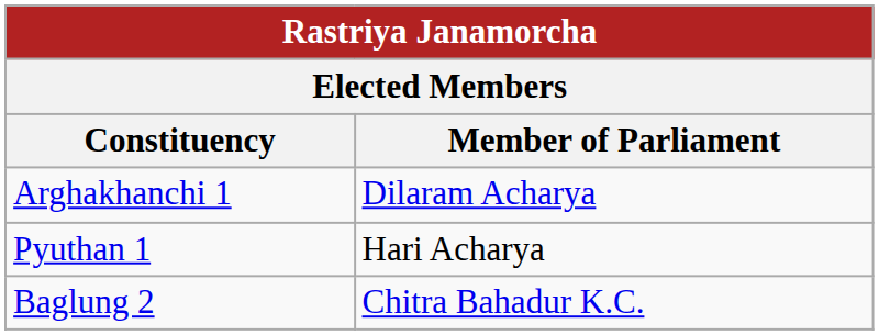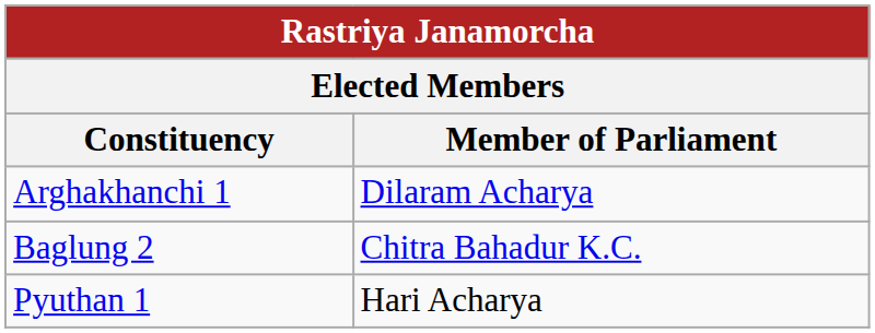 <table role="presentation" class="wikitable mw-collapsible mw-collapsed">
 <tr>
 <th colspan="2" style="width: 300pt; background:firebrick; color: white;">Rastriya Janamorcha</th>
 </tr>
 <tr>
 <th colspan="2">Elected Members</th>
 </tr>
 <tr>
 <th>Constituency</th>
 <th>Member of Parliament</th>
 </tr>
 <tr>
 <td><a href='#'>Arghakhanchi 1</a></td>
 <td><a href='#'>Dilaram Acharya</a></td>
 </tr>
 <tr>
+<td><a href='#'>Baglung 2</a></td>
+<td><a href='#'>Chitra Bahadur K.C.</a></td>
+</tr>
+<tr>
 <td><a href='#'>Pyuthan 1</a></td>
 <td>Hari Acharya</td>
 </tr>
-<tr>
-<td><a href='#'>Baglung 2</a></td>
-<td><a href='#'>Chitra Bahadur K.C.</a></td>
-</tr>
 </table>
